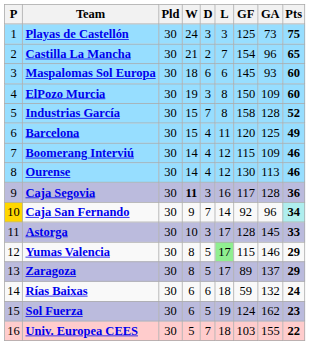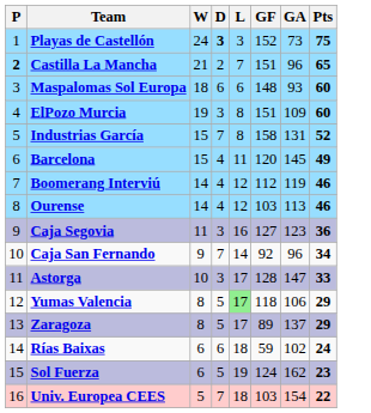 <table class="wikitable sortable" style="text-align: center;">
 <tr>
 <th align="center">P</th>
 <th align="center">Team</th>
-<th align="center">Pld</th>
 <th align="center">W</th>
 <th align="center">D</th>
 <th align="center">L</th>
 <th align="center">GF</th>
 <th align="center">GA</th>
 <th align="center">Pts</th>
 </tr>
 <tr ! style="background:#97DEFF;">
 <td>1</td>
 <td align="left"><strong><a href='#'>Playas de Castellón</a></strong></td>
-<td>30</td>
 <td>24</td>
+<td><strong>3</strong></td>
 <td>3</td>
-<td>3</td>
-<td>125</td>
+<td>152</td>
 <td>73</td>
 <td><strong>75</strong></td>
 </tr>
 <tr ! style="background:#97DEFF;">
-<td>2</td>
+<td><strong>2</strong></td>
 <td align="left"><strong><a href='#'>Castilla La Mancha</a></strong></td>
-<td>30</td>
 <td>21</td>
 <td>2</td>
 <td>7</td>
-<td>154</td>
+<td>151</td>
 <td>96</td>
 <td><strong>65</strong></td>
 </tr>
 <tr ! style="background:#97DEFF;">
 <td>3</td>
 <td align="left"><strong><a href='#'>Maspalomas Sol Europa</a></strong></td>
-<td>30</td>
 <td>18</td>
 <td>6</td>
 <td>6</td>
-<td>145</td>
+<td>148</td>
 <td>93</td>
 <td><strong>60</strong></td>
 </tr>
 <tr ! style="background:#97DEFF;">
 <td>4</td>
 <td align="left"><strong><a href='#'>ElPozo Murcia</a></strong></td>
-<td>30</td>
 <td>19</td>
 <td>3</td>
 <td>8</td>
-<td>150</td>
+<td>151</td>
 <td>109</td>
 <td><strong>60</strong></td>
 </tr>
 <tr ! style="background:#97DEFF;">
 <td>5</td>
 <td align="left"><strong><a href='#'>Industrias García</a></strong></td>
-<td>30</td>
 <td>15</td>
 <td>7</td>
 <td>8</td>
 <td>158</td>
-<td>128</td>
+<td>131</td>
 <td><strong>52</strong></td>
 </tr>
 <tr ! style="background:#97DEFF;">
 <td>6</td>
 <td align="left"><strong><a href='#'>Barcelona</a></strong></td>
-<td>30</td>
 <td>15</td>
 <td>4</td>
 <td>11</td>
 <td>120</td>
-<td>125</td>
+<td>145</td>
 <td><strong>49</strong></td>
 </tr>
 <tr ! style="background:#97DEFF;">
 <td>7</td>
 <td align="left"><strong><a href='#'>Boomerang Interviú</a></strong></td>
-<td>30</td>
 <td>14</td>
 <td>4</td>
 <td>12</td>
-<td>115</td>
-<td>109</td>
+<td>112</td>
+<td>119</td>
 <td><strong>46</strong></td>
 </tr>
 <tr ! style="background:#97DEFF;">
 <td>8</td>
 <td align="left"><strong><a href='#'>Ourense</a></strong></td>
-<td>30</td>
 <td>14</td>
 <td>4</td>
 <td>12</td>
-<td>130</td>
+<td>103</td>
 <td>113</td>
 <td><strong>46</strong></td>
 </tr>
 <tr ! style="background:#BBBBDD;">
 <td>9</td>
 <td align="left"><strong><a href='#'>Caja Segovia</a></strong></td>
-<td>30</td>
-<td><strong>11</strong></td>
+<td>11</td>
 <td>3</td>
 <td>16</td>
-<td>117</td>
-<td>128</td>
+<td>127</td>
+<td>123</td>
 <td><strong>36</strong></td>
 </tr>
 <tr>
-<td style="background: gold;">10</td>
+<td>10</td>
 <td align="left"><strong><a href='#'>Caja San Fernando</a></strong></td>
-<td>30</td>
 <td>9</td>
 <td>7</td>
 <td>14</td>
 <td>92</td>
 <td>96</td>
-<td style="background: paleturquoise;"><strong>34</strong></td>
+<td><strong>34</strong></td>
 </tr>
 <tr ! style="background:#BBBBDD;">
 <td>11</td>
 <td align="left"><strong><a href='#'>Astorga</a></strong></td>
-<td>30</td>
 <td>10</td>
 <td>3</td>
 <td>17</td>
 <td>128</td>
-<td>145</td>
+<td>147</td>
 <td><strong>33</strong></td>
 </tr>
 <tr>
 <td>12</td>
 <td align="left"><strong><a href='#'>Yumas Valencia</a></strong></td>
-<td>30</td>
 <td>8</td>
 <td>5</td>
 <td style="background: lightgreen;">17</td>
-<td>115</td>
-<td>146</td>
+<td>118</td>
+<td>106</td>
 <td><strong>29</strong></td>
 </tr>
 <tr ! style="background:#BBBBDD;">
 <td>13</td>
 <td align="left"><strong><a href='#'>Zaragoza</a></strong></td>
-<td>30</td>
 <td>8</td>
 <td>5</td>
 <td>17</td>
 <td>89</td>
 <td>137</td>
 <td><strong>29</strong></td>
 </tr>
 <tr>
 <td>14</td>
 <td align="left"><strong><a href='#'>Rías Baixas</a></strong></td>
-<td>30</td>
 <td>6</td>
 <td>6</td>
 <td>18</td>
 <td>59</td>
-<td>132</td>
+<td>102</td>
 <td><strong>24</strong></td>
 </tr>
 <tr ! style="background:#BBBBDD;">
 <td>15</td>
 <td align="left"><strong><a href='#'>Sol Fuerza</a></strong></td>
-<td>30</td>
 <td>6</td>
 <td>5</td>
 <td>19</td>
 <td>124</td>
 <td>162</td>
 <td><strong>23</strong></td>
 </tr>
 <tr ! style="background:#FFCCCC;">
 <td>16</td>
 <td align="left"><strong><a href='#'>Univ. Europea CEES</a></strong></td>
-<td>30</td>
 <td>5</td>
 <td>7</td>
 <td>18</td>
 <td>103</td>
-<td>155</td>
+<td>154</td>
 <td><strong>22</strong></td>
 </tr>
 </table>
